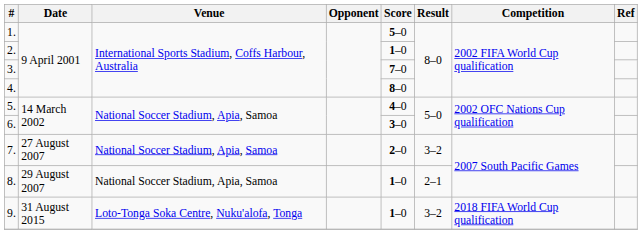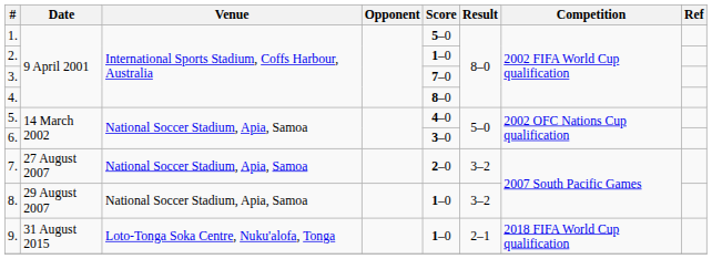 <table class="wikitable">
 <tr>
 <th>#</th>
 <th>Date</th>
 <th>Venue</th>
 <th>Opponent</th>
 <th>Score</th>
 <th>Result</th>
 <th>Competition</th>
 <th>Ref</th>
 </tr>
 <tr>
 <td>1.</td>
 <td rowspan="4">9 April 2001</td>
 <td rowspan="4"><a href='#'>International Sports Stadium</a>, <a href='#'>Coffs Harbour</a>, <a href='#'>Australia</a></td>
 <td rowspan="4"></td>
 <td style="text-align:center;"><strong>5</strong>–0</td>
 <td rowspan="4" style="text-align:center;">8–0</td>
 <td rowspan="4"><a href='#'>2002 FIFA World Cup qualification</a></td>
 <td></td>
 </tr>
 <tr>
 <td>2.</td>
 <td style="text-align:center;"><strong>1</strong>–0</td>
 <td></td>
 </tr>
 <tr>
 <td>3.</td>
 <td style="text-align:center;"><strong>7</strong>–0</td>
 <td></td>
 </tr>
 <tr>
 <td>4.</td>
 <td style="text-align:center;"><strong>8</strong>–0</td>
 <td></td>
 </tr>
 <tr>
 <td>5.</td>
 <td rowspan=2>14 March 2002</td>
 <td rowspan=2><a href='#'>National Soccer Stadium</a>, <a href='#'>Apia</a>, Samoa</td>
 <td rowspan=2></td>
 <td style="text-align:center;"><strong>4</strong>–0</td>
 <td rowspan=2 style="text-align:center;">5–0</td>
 <td rowspan=2><a href='#'>2002 OFC Nations Cup qualification</a></td>
 <td></td>
 </tr>
 <tr>
 <td>6.</td>
 <td style="text-align:center;"><strong>3</strong>–0</td>
 <td></td>
 </tr>
 <tr>
 <td>7.</td>
 <td>27 August 2007</td>
 <td><a href='#'>National Soccer Stadium</a>, <a href='#'>Apia</a>, <a href='#'>Samoa</a></td>
 <td></td>
 <td style="text-align:center;"><strong>2</strong>–0</td>
 <td style="text-align:center;">3–2</td>
 <td rowspan=2><a href='#'>2007 South Pacific Games</a></td>
 <td></td>
 </tr>
 <tr>
 <td>8.</td>
 <td>29 August 2007</td>
 <td>National Soccer Stadium, Apia, Samoa</td>
 <td></td>
 <td style="text-align:center;"><strong>1</strong>–0</td>
-<td style="text-align:center;">2–1</td>
+<td style="text-align:center;">3–2</td>
 <td></td>
 </tr>
 <tr>
 <td>9.</td>
 <td>31 August 2015</td>
 <td><a href='#'>Loto-Tonga Soka Centre</a>, <a href='#'>Nuku'alofa</a>, <a href='#'>Tonga</a></td>
 <td></td>
 <td style="text-align:center;"><strong>1</strong>–0</td>
-<td style="text-align:center;">3–2</td>
+<td style="text-align:center;">2–1</td>
 <td><a href='#'>2018 FIFA World Cup qualification</a></td>
 <td></td>
 </tr>
 <tr>
 </tr>
 </table>
